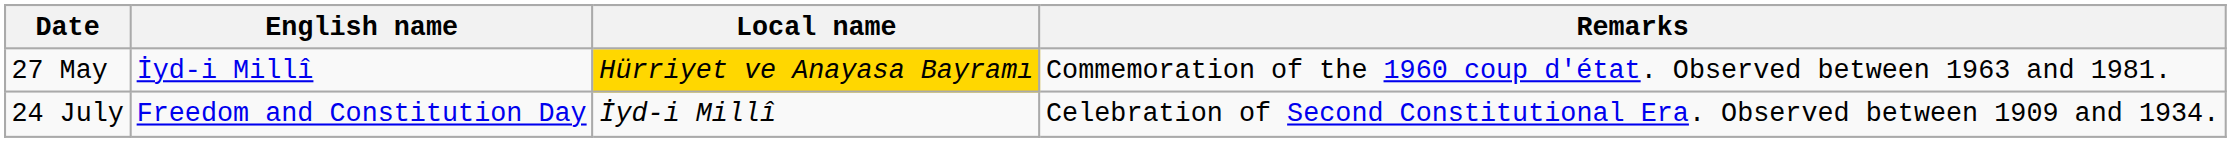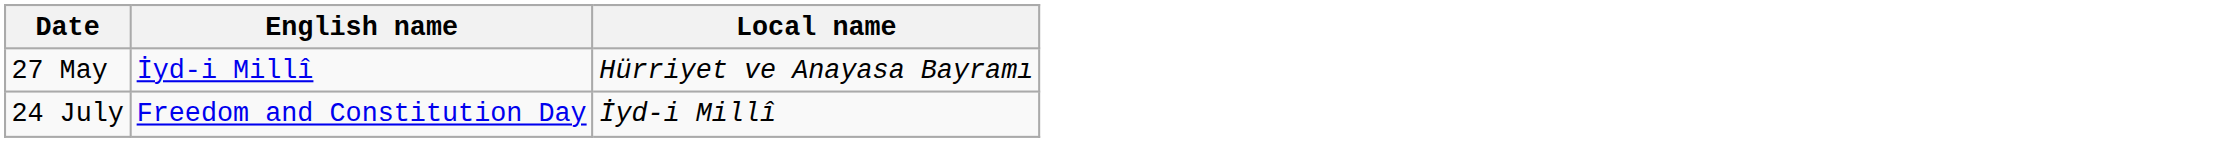 <table class="wikitable">
 <tr>
 <th>Date</th>
 <th>English name</th>
 <th>Local name</th>
-<th>Remarks</th>
 </tr>
 <tr>
 <td>27 May</td>
 <td><a href='#'>İyd-i Millî</a></td>
-<td style="background: gold;"><em>Hürriyet ve Anayasa Bayramı</em></td>
-<td>Commemoration of the <a href='#'>1960 coup d'état</a>. Observed between 1963 and 1981.</td>
+<td><em>Hürriyet ve Anayasa Bayramı</em></td>
 </tr>
 <tr>
 <td>24 July</td>
 <td><a href='#'>Freedom and Constitution Day</a></td>
 <td><em>İyd-i Millî</em></td>
-<td>Celebration of <a href='#'>Second Constitutional Era</a>. Observed between 1909 and 1934.</td>
 </tr>
 </table>
